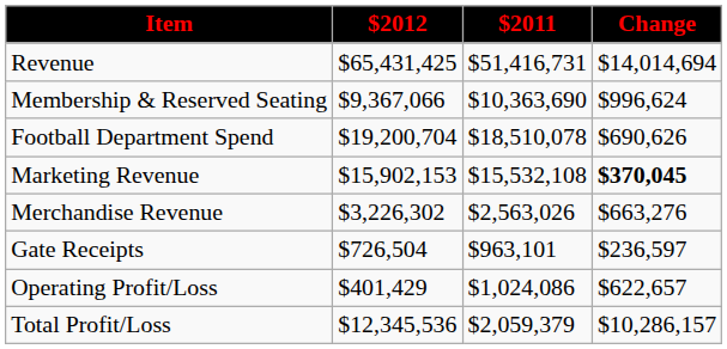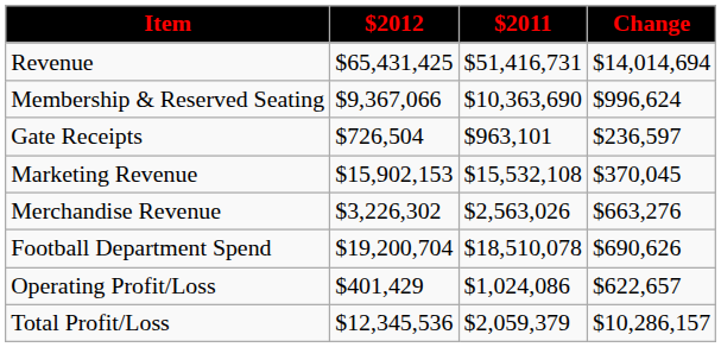 <table class="wikitable">
 <tr>
 <th style="background:#000000; color:red; text-align:center;">Item</th>
 <th style="background:#000000; color:red; text-align:center;">$2012</th>
 <th style="background:#000000; color:red; text-align:center;">$2011</th>
 <th style="background:#000000; color:red; text-align:center;">Change</th>
 </tr>
 <tr>
 <td>Revenue</td>
 <td>$65,431,425</td>
 <td>$51,416,731</td>
 <td><span>$14,014,694</span></td>
 </tr>
 <tr>
 <td>Membership & Reserved Seating</td>
 <td>$9,367,066</td>
 <td>$10,363,690</td>
 <td><span>$996,624</span></td>
 </tr>
 <tr>
-<td>Football Department Spend</td>
-<td>$19,200,704</td>
-<td>$18,510,078</td>
-<td><span>$690,626</span></td>
+<td>Gate Receipts</td>
+<td>$726,504</td>
+<td>$963,101</td>
+<td><span>$236,597</span></td>
 </tr>
 <tr>
 <td>Marketing Revenue</td>
 <td>$15,902,153</td>
 <td>$15,532,108</td>
-<td><strong><span>$370,045</span></strong></td>
+<td><span>$370,045</span></td>
 </tr>
 <tr>
 <td>Merchandise Revenue</td>
 <td>$3,226,302</td>
 <td>$2,563,026</td>
 <td><span>$663,276</span></td>
 </tr>
 <tr>
-<td>Gate Receipts</td>
-<td>$726,504</td>
-<td>$963,101</td>
-<td><span>$236,597</span></td>
+<td>Football Department Spend</td>
+<td>$19,200,704</td>
+<td>$18,510,078</td>
+<td><span>$690,626</span></td>
 </tr>
 <tr>
 <td>Operating Profit/Loss</td>
 <td>$401,429</td>
 <td>$1,024,086</td>
 <td><span>$622,657</span></td>
 </tr>
 <tr>
 <td>Total Profit/Loss</td>
 <td>$12,345,536</td>
 <td>$2,059,379</td>
 <td><span>$10,286,157</span></td>
 </tr>
 </table>
